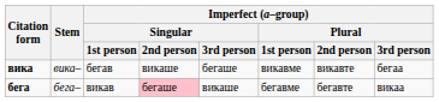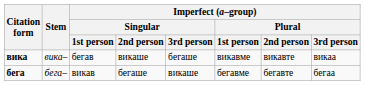 <table class="wikitable">
 <tr>
 <th rowspan="3">Citation<br>form</th>
 <th rowspan="3">Stem</th>
 <th colspan="6">Imperfect (<em>а</em>–group)</th>
 </tr>
 <tr>
 <th colspan="3">Singular</th>
 <th colspan="3">Plural</th>
 </tr>
 <tr>
 <th>1st person</th>
 <th>2nd person</th>
 <th>3rd person</th>
 <th>1st person</th>
 <th>2nd person</th>
 <th>3rd person</th>
 </tr>
 <tr>
 <td><strong>вика</strong></td>
 <td><em>вика–</em></td>
 <td>бега<span>в</span></td>
 <td>вика<span>ше</span></td>
 <td>бега<span>ше</span></td>
 <td>вика<span>вме</span></td>
 <td>вика<span>вте</span></td>
-<td>бега<span>а</span></td>
+<td>вика<span>а</span></td>
 </tr>
 <tr>
 <td><strong>бега</strong></td>
 <td><em>бега–</em></td>
 <td>вика<span>в</span></td>
-<td style="background: pink;">бега<span>ше</span></td>
+<td>бега<span>ше</span></td>
 <td>вика<span>ше</span></td>
 <td>бега<span>вме</span></td>
 <td>бега<span>вте</span></td>
-<td>вика<span>а</span></td>
+<td>бега<span>а</span></td>
 </tr>
 </table>
